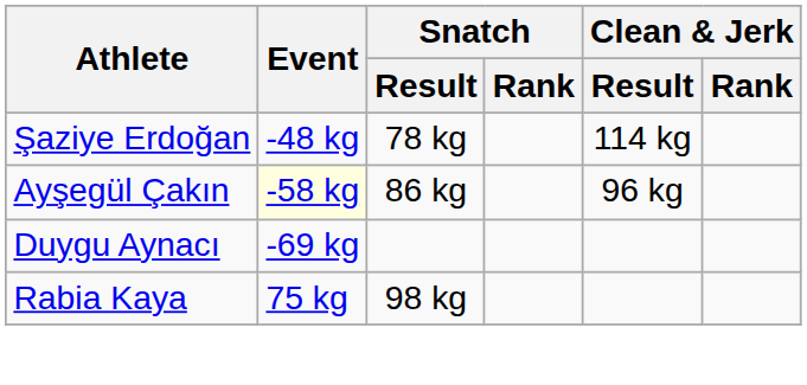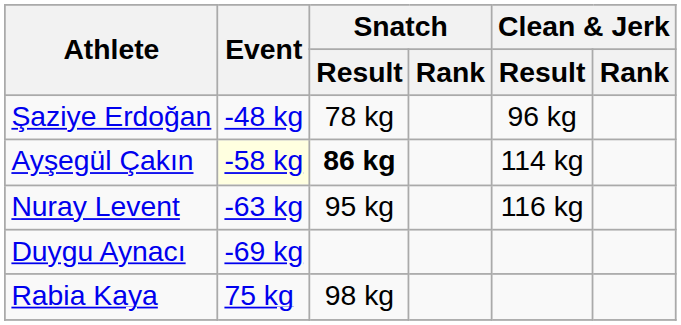 <table class="wikitable">
 <tr>
 <th rowspan="2">Athlete</th>
 <th rowspan="2">Event</th>
 <th colspan="2">Snatch</th>
 <th colspan="2">Clean & Jerk</th>
 </tr>
 <tr>
 <th>Result</th>
 <th>Rank</th>
 <th>Result</th>
 <th>Rank</th>
 </tr>
 <tr align=center>
 <td align=left><a href='#'>Şaziye Erdoğan</a></td>
 <td align=left><a href='#'>-48 kg</a></td>
 <td>78 kg</td>
 <td></td>
-<td>114 kg</td>
+<td>96 kg</td>
 <td></td>
 </tr>
 <tr align=center>
 <td align=left><a href='#'>Ayşegül Çakın</a></td>
 <td align=left style="background: lightyellow;"><a href='#'>-58 kg</a></td>
-<td>86 kg</td>
+<td><strong>86 kg</strong></td>
 <td></td>
-<td>96 kg</td>
+<td>114 kg</td>
+<td></td>
+</tr>
+<tr align=center>
+<td align=left><a href='#'>Nuray Levent</a></td>
+<td align=left><a href='#'>-63 kg</a></td>
+<td>95 kg</td>
+<td></td>
+<td>116 kg</td>
 <td></td>
 </tr>
 <tr align=center>
 <td align=left><a href='#'>Duygu Aynacı</a></td>
 <td align=left><a href='#'>-69 kg</a></td>
 <td></td>
 <td></td>
 <td></td>
 <td></td>
 </tr>
 <tr align=center>
 <td align=left><a href='#'>Rabia Kaya</a></td>
 <td align=left><a href='#'>75 kg</a></td>
 <td>98 kg</td>
 <td></td>
 <td></td>
 <td></td>
 </tr>
 </table>
